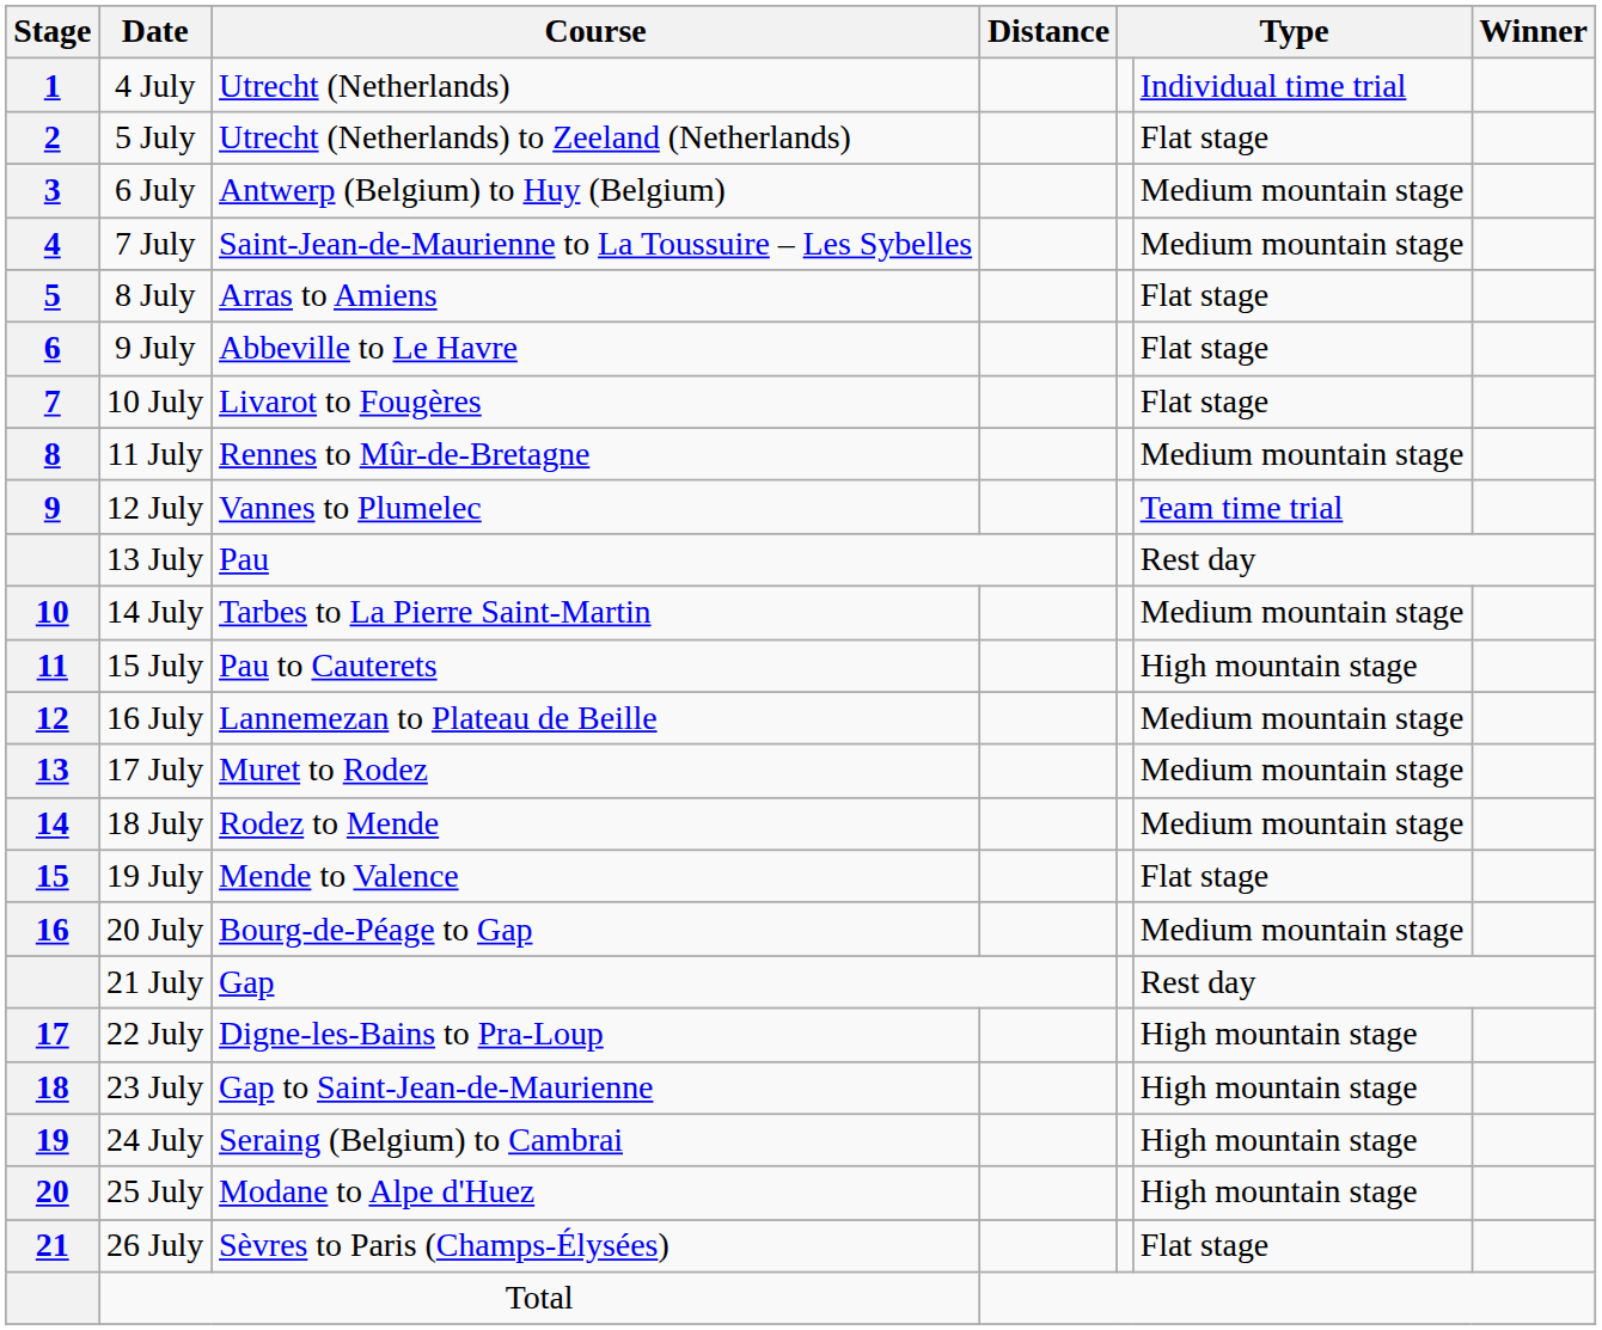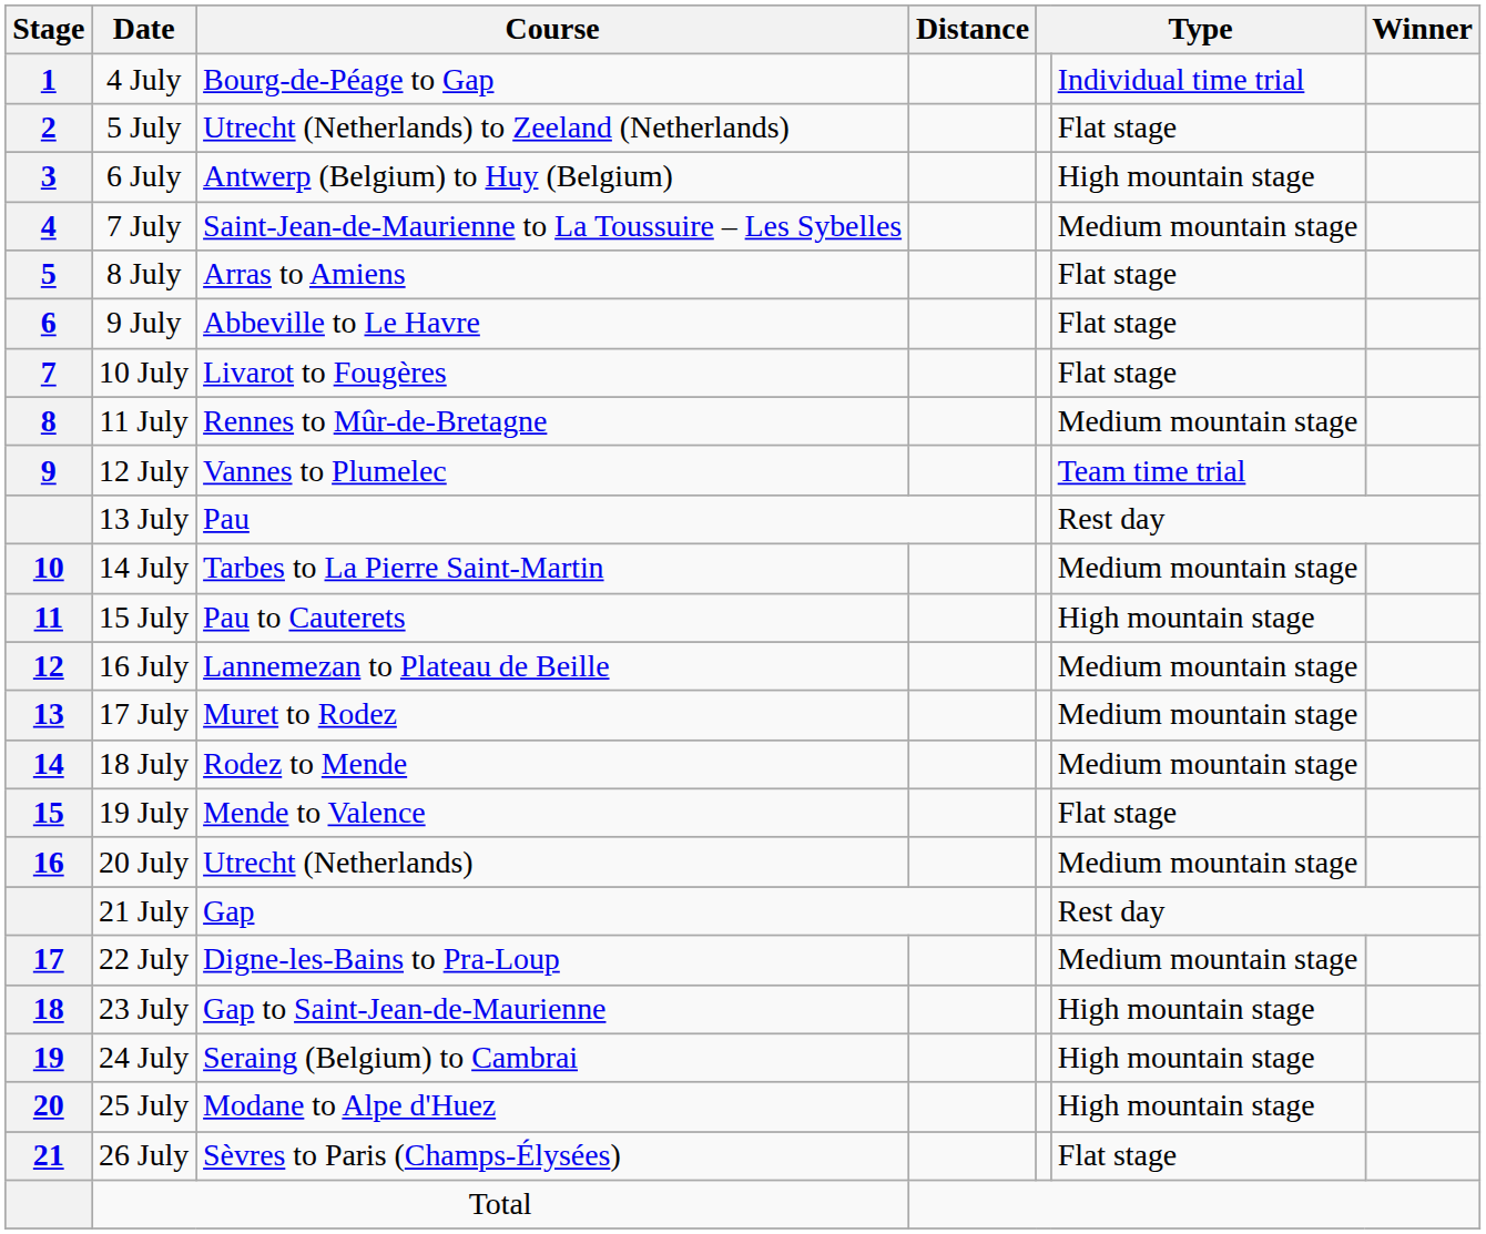 <table class="wikitable">
 <tr>
 <th scope="col">Stage</th>
 <th scope="col">Date</th>
 <th scope="col">Course</th>
 <th scope="col">Distance</th>
 <th scope="col" colspan="2">Type</th>
 <th scope="col">Winner</th>
 </tr>
 <tr>
 <th scope="row"><a href='#'>1</a></th>
 <td style="text-align:center;">4 July</td>
-<td><a href='#'>Utrecht</a> (Netherlands)</td>
+<td><a href='#'>Bourg-de-Péage</a> to <a href='#'>Gap</a></td>
 <td style="text-align:center;"></td>
 <td></td>
 <td><a href='#'>Individual time trial</a></td>
 <td></td>
 </tr>
 <tr>
 <th scope="row"><a href='#'>2</a></th>
 <td style="text-align:center;">5 July</td>
 <td><a href='#'>Utrecht</a> (Netherlands) to <a href='#'>Zeeland</a> (Netherlands)</td>
 <td style="text-align:center;"></td>
 <td></td>
 <td>Flat stage</td>
 <td></td>
 </tr>
 <tr>
 <th scope="row"><a href='#'>3</a></th>
 <td style="text-align:center;">6 July</td>
 <td><a href='#'>Antwerp</a> (Belgium) to <a href='#'>Huy</a> (Belgium)</td>
 <td style="text-align:center;"></td>
 <td></td>
-<td>Medium mountain stage</td>
+<td>High mountain stage</td>
 <td></td>
 </tr>
 <tr>
 <th scope="row"><a href='#'>4</a></th>
 <td style="text-align:center;">7 July</td>
 <td><a href='#'>Saint-Jean-de-Maurienne</a> to <a href='#'>La Toussuire</a> – <a href='#'>Les Sybelles</a></td>
 <td style="text-align:center;"></td>
 <td></td>
 <td>Medium mountain stage</td>
 <td></td>
 </tr>
 <tr>
 <th scope="row"><a href='#'>5</a></th>
 <td style="text-align:center;">8 July</td>
 <td><a href='#'>Arras</a> to <a href='#'>Amiens</a></td>
 <td style="text-align:center;"></td>
 <td></td>
 <td>Flat stage</td>
 <td></td>
 </tr>
 <tr>
 <th scope="row"><a href='#'>6</a></th>
 <td style="text-align:center;">9 July</td>
 <td><a href='#'>Abbeville</a> to <a href='#'>Le Havre</a></td>
 <td style="text-align:center;"></td>
 <td></td>
 <td>Flat stage</td>
 <td></td>
 </tr>
 <tr>
 <th scope="row"><a href='#'>7</a></th>
 <td style="text-align:center;">10 July</td>
 <td><a href='#'>Livarot</a> to <a href='#'>Fougères</a></td>
 <td style="text-align:center;"></td>
 <td></td>
 <td>Flat stage</td>
 <td></td>
 </tr>
 <tr>
 <th scope="row"><a href='#'>8</a></th>
 <td style="text-align:center;">11 July</td>
 <td><a href='#'>Rennes</a> to <a href='#'>Mûr-de-Bretagne</a></td>
 <td style="text-align:center;"></td>
 <td></td>
 <td>Medium mountain stage</td>
 <td></td>
 </tr>
 <tr>
 <th scope="row"><a href='#'>9</a></th>
 <td style="text-align:center;">12 July</td>
 <td><a href='#'>Vannes</a> to <a href='#'>Plumelec</a></td>
 <td style="text-align:center;"></td>
 <td></td>
 <td><a href='#'>Team time trial</a></td>
 <td></td>
 </tr>
 <tr>
 <th scope="row"></th>
 <td style="text-align:center;">13 July</td>
 <td colspan="2"><a href='#'>Pau</a></td>
 <td></td>
 <td colspan="2">Rest day</td>
 </tr>
 <tr>
 <th scope="row"><a href='#'>10</a></th>
 <td style="text-align:center;">14 July</td>
 <td><a href='#'>Tarbes</a> to <a href='#'>La Pierre Saint-Martin</a></td>
 <td style="text-align:center;"></td>
 <td></td>
 <td>Medium mountain stage</td>
 <td></td>
 </tr>
 <tr>
 <th scope="row"><a href='#'>11</a></th>
 <td style="text-align:center;">15 July</td>
 <td><a href='#'>Pau</a> to <a href='#'>Cauterets</a></td>
 <td style="text-align:center;"></td>
 <td></td>
 <td>High mountain stage</td>
 <td></td>
 </tr>
 <tr>
 <th scope="row"><a href='#'>12</a></th>
 <td style="text-align:center;">16 July</td>
 <td><a href='#'>Lannemezan</a> to <a href='#'>Plateau de Beille</a></td>
 <td style="text-align:center;"></td>
 <td></td>
 <td>Medium mountain stage</td>
 <td></td>
 </tr>
 <tr>
 <th scope="row"><a href='#'>13</a></th>
 <td style="text-align:center;">17 July</td>
 <td><a href='#'>Muret</a> to <a href='#'>Rodez</a></td>
 <td style="text-align:center;"></td>
 <td></td>
 <td>Medium mountain stage</td>
 <td></td>
 </tr>
 <tr>
 <th scope="row"><a href='#'>14</a></th>
 <td style="text-align:center;">18 July</td>
 <td><a href='#'>Rodez</a> to <a href='#'>Mende</a></td>
 <td style="text-align:center;"></td>
 <td></td>
 <td>Medium mountain stage</td>
 <td></td>
 </tr>
 <tr>
 <th scope="row"><a href='#'>15</a></th>
 <td style="text-align:center;">19 July</td>
 <td><a href='#'>Mende</a> to <a href='#'>Valence</a></td>
 <td style="text-align:center;"></td>
 <td></td>
 <td>Flat stage</td>
 <td></td>
 </tr>
 <tr>
 <th scope="row"><a href='#'>16</a></th>
 <td style="text-align:center;">20 July</td>
-<td><a href='#'>Bourg-de-Péage</a> to <a href='#'>Gap</a></td>
+<td><a href='#'>Utrecht</a> (Netherlands)</td>
 <td style="text-align:center;"></td>
 <td></td>
 <td>Medium mountain stage</td>
 <td></td>
 </tr>
 <tr>
 <th scope="row"></th>
 <td style="text-align:center;">21 July</td>
 <td colspan="2"><a href='#'>Gap</a></td>
 <td></td>
 <td colspan="2">Rest day</td>
 </tr>
 <tr>
 <th scope="row"><a href='#'>17</a></th>
 <td style="text-align:center;">22 July</td>
 <td><a href='#'>Digne-les-Bains</a> to <a href='#'>Pra-Loup</a></td>
 <td style="text-align:center;"></td>
 <td></td>
-<td>High mountain stage</td>
+<td>Medium mountain stage</td>
 <td></td>
 </tr>
 <tr>
 <th scope="row"><a href='#'>18</a></th>
 <td style="text-align:center;">23 July</td>
 <td><a href='#'>Gap</a> to <a href='#'>Saint-Jean-de-Maurienne</a></td>
 <td style="text-align:center;"></td>
 <td></td>
 <td>High mountain stage</td>
 <td></td>
 </tr>
 <tr>
 <th scope="row"><a href='#'>19</a></th>
 <td style="text-align:center;">24 July</td>
 <td><a href='#'>Seraing</a> (Belgium) to <a href='#'>Cambrai</a></td>
 <td style="text-align:center;"></td>
 <td></td>
 <td>High mountain stage</td>
 <td></td>
 </tr>
 <tr>
 <th scope="row"><a href='#'>20</a></th>
 <td style="text-align:center;">25 July</td>
 <td><a href='#'>Modane</a> to <a href='#'>Alpe d'Huez</a></td>
 <td style="text-align:center;"></td>
 <td></td>
 <td>High mountain stage</td>
 <td></td>
 </tr>
 <tr>
 <th scope="row"><a href='#'>21</a></th>
 <td style="text-align:center;">26 July</td>
 <td><a href='#'>Sèvres</a> to Paris (<a href='#'>Champs-Élysées</a>)</td>
 <td style="text-align:center;"></td>
 <td></td>
 <td>Flat stage</td>
 <td></td>
 </tr>
 <tr>
 <th scope="row"></th>
 <td colspan="2" style="text-align:center">Total</td>
 <td colspan="5" style="text-align:center"></td>
 </tr>
 </table>
